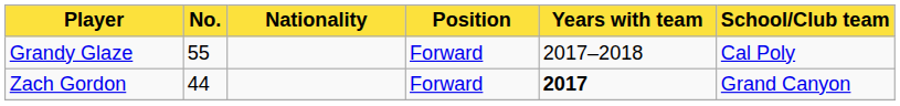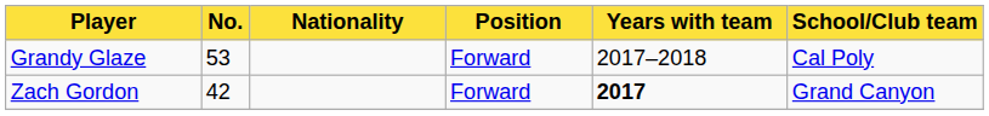 <table class="wikitable sortable sortable">
 <tr>
 <th style="background:#FCE13C; color:#000000; width:20%;">Player</th>
 <th style="background:#FCE13C; color:#000000; width:5%;">No.</th>
 <th style="background:#FCE13C; color:#000000; width:20%;">Nationality</th>
 <th style="background:#FCE13C; color:#000000; width:15%;">Position</th>
 <th style="background:#FCE13C; color:#000000; width:20%;">Years with team</th>
 <th style="background:#FCE13C; color:#000000; width:20%;">School/Club team</th>
 </tr>
 <tr>
 <td><a href='#'>Grandy Glaze</a></td>
-<td>55</td>
+<td>53</td>
 <td></td>
 <td><a href='#'>Forward</a></td>
 <td>2017–2018</td>
 <td><a href='#'>Cal Poly</a></td>
 </tr>
 <tr>
 <td><a href='#'>Zach Gordon</a></td>
-<td>44</td>
+<td>42</td>
 <td></td>
 <td><a href='#'>Forward</a></td>
 <td><strong>2017</strong></td>
 <td><a href='#'>Grand Canyon</a></td>
 </tr>
 <tr>
 </tr>
 </table>
